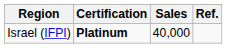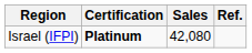 <table class="wikitable">
 <tr>
 <th>Region</th>
 <th>Certification</th>
 <th>Sales</th>
 <th>Ref.</th>
 </tr>
 <tr>
 <td>Israel (<a href='#'>IFPI</a>)</td>
 <td><strong>Platinum</strong></td>
-<td>40,000</td>
+<td>42,080</td>
 <td></td>
 </tr>
 </table>
